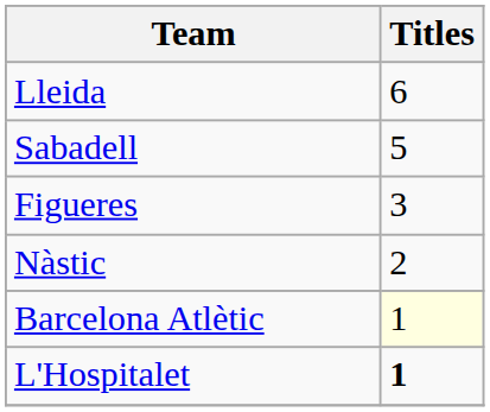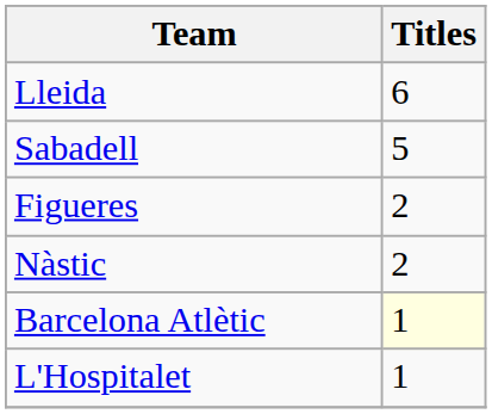 <table class="wikitable sortable">
 <tr>
 <th width=160px>Team</th>
 <th>Titles</th>
 </tr>
 <tr>
 <td><a href='#'>Lleida</a></td>
 <td>6</td>
 </tr>
 <tr>
 <td><a href='#'>Sabadell</a></td>
 <td>5</td>
 </tr>
 <tr>
 <td><a href='#'>Figueres</a></td>
-<td>3</td>
+<td>2</td>
 </tr>
 <tr>
 <td><a href='#'>Nàstic</a></td>
 <td>2</td>
 </tr>
 <tr>
 <td><a href='#'>Barcelona Atlètic</a></td>
 <td style="background: lightyellow;">1</td>
 </tr>
 <tr>
 <td><a href='#'>L'Hospitalet</a></td>
-<td><strong>1</strong></td>
+<td>1</td>
 </tr>
 <tr>
 </tr>
 </table>
